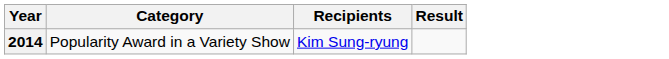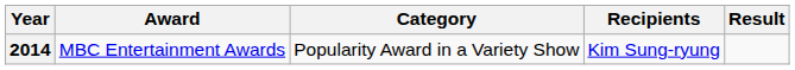 <table class="wikitable" style="text-align:center">
 <tr>
 <th>Year</th>
+<th>Award</th>
 <th>Category</th>
 <th>Recipients</th>
 <th>Result</th>
 </tr>
 <tr>
 <th>2014</th>
+<td><a href='#'>MBC Entertainment Awards</a></td>
 <td>Popularity Award in a Variety Show</td>
 <td><a href='#'>Kim Sung-ryung</a></td>
 <td></td>
 </tr>
 </table>
